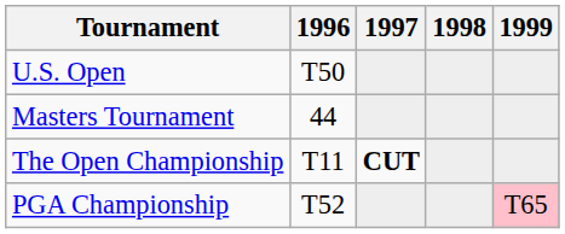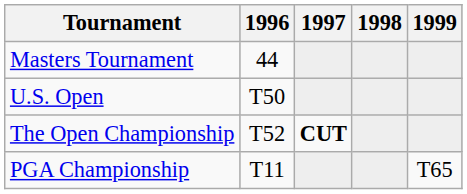 <table class="wikitable" style="font-size:95%;text-align:center;">
 <tr>
 <th>Tournament</th>
 <th>1996</th>
 <th>1997</th>
 <th>1998</th>
 <th>1999</th>
 </tr>
 <tr>
+<td align=left><a href='#'>Masters Tournament</a></td>
+<td>44</td>
+<td style="background:#eeeeee;"></td>
+<td style="background:#eeeeee;"></td>
+<td style="background:#eeeeee;"></td>
+</tr>
+<tr>
 <td align=left><a href='#'>U.S. Open</a></td>
 <td>T50</td>
 <td style="background:#eeeeee;"></td>
 <td style="background:#eeeeee;"></td>
 <td style="background:#eeeeee;"></td>
 </tr>
 <tr>
-<td align=left><a href='#'>Masters Tournament</a></td>
-<td>44</td>
-<td style="background:#eeeeee;"></td>
-<td style="background:#eeeeee;"></td>
-<td style="background:#eeeeee;"></td>
-</tr>
-<tr>
 <td align=left><a href='#'>The Open Championship</a></td>
-<td>T11</td>
+<td>T52</td>
 <td><strong>CUT</strong></td>
 <td style="background:#eeeeee;"></td>
 <td style="background:#eeeeee;"></td>
 </tr>
 <tr>
 <td align=left><a href='#'>PGA Championship</a></td>
-<td>T52</td>
+<td>T11</td>
 <td style="background:#eeeeee;"></td>
 <td style="background:#eeeeee;"></td>
-<td style="background: pink;">T65</td>
+<td>T65</td>
 </tr>
 </table>
